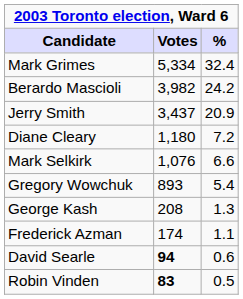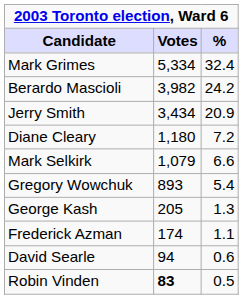 <table class="wikitable">
 <tr>
 <td Colspan="3" align="center"><strong><a href='#'>2003 Toronto election</a>, Ward 6</strong></td>
 </tr>
 <tr>
 <th style="background:#ddf; width:150px;">Candidate</th>
 <th style="background:#ddf;">Votes</th>
 <th style="background:#ddf;">%</th>
 </tr>
 <tr>
 <td>Mark Grimes</td>
 <td>5,334</td>
 <td align=right>32.4</td>
 </tr>
 <tr>
 <td>Berardo Mascioli</td>
 <td>3,982</td>
 <td align=right>24.2</td>
 </tr>
 <tr>
 <td>Jerry Smith</td>
-<td>3,437</td>
+<td>3,434</td>
 <td align=right>20.9</td>
 </tr>
 <tr>
 <td>Diane Cleary</td>
 <td>1,180</td>
 <td align=right>7.2</td>
 </tr>
 <tr>
 <td>Mark Selkirk</td>
-<td>1,076</td>
+<td>1,079</td>
 <td align=right>6.6</td>
 </tr>
 <tr>
 <td>Gregory Wowchuk</td>
 <td>893</td>
 <td align=right>5.4</td>
 </tr>
 <tr>
 <td>George Kash</td>
-<td>208</td>
+<td>205</td>
 <td align=right>1.3</td>
 </tr>
 <tr>
 <td>Frederick Azman</td>
 <td>174</td>
 <td align=right>1.1</td>
 </tr>
 <tr>
 <td>David Searle</td>
-<td><strong>94</strong></td>
+<td>94</td>
 <td align=right>0.6</td>
 </tr>
 <tr>
 <td>Robin Vinden</td>
 <td><strong>83</strong></td>
 <td align=right>0.5</td>
 </tr>
 </table>
